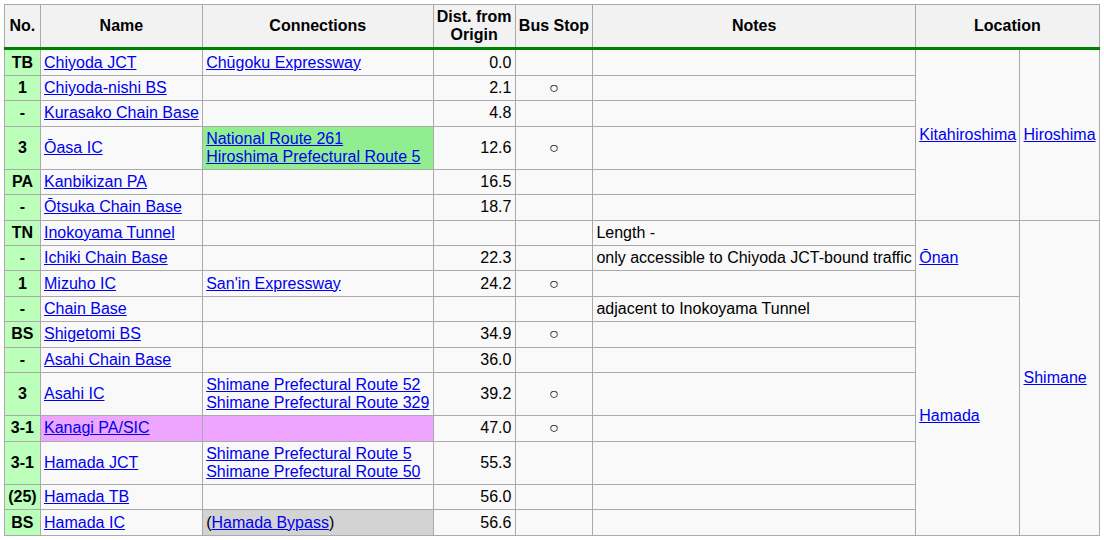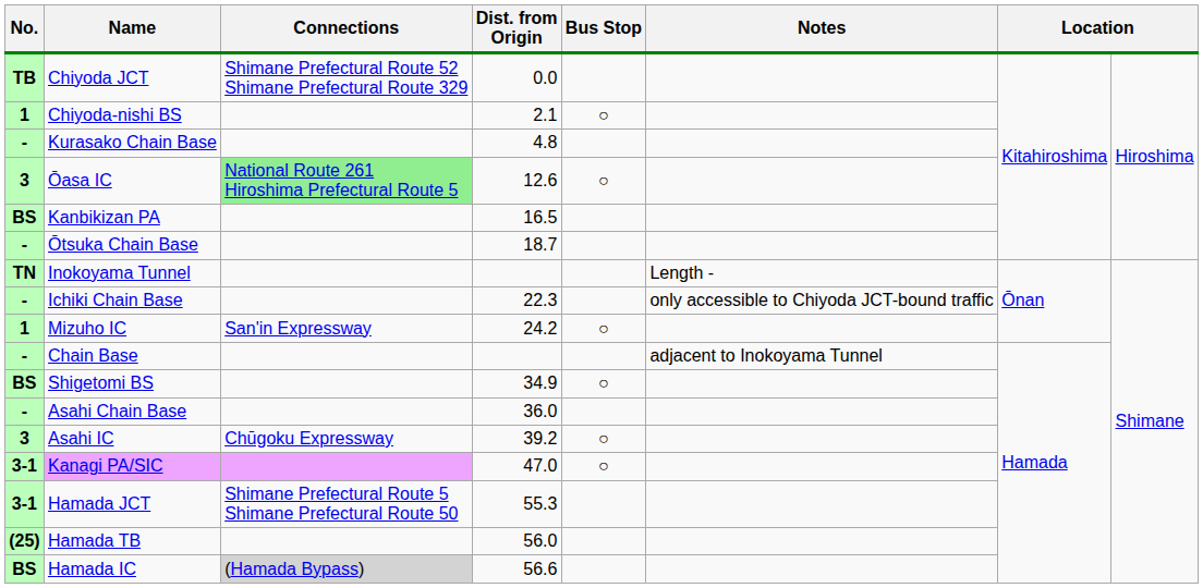 <table table class="wikitable">
 <tr>
 <th style="border-bottom:3px solid green;">No.</th>
 <th style="border-bottom:3px solid green;">Name</th>
 <th style="border-bottom:3px solid green;">Connections</th>
 <th style="border-bottom:3px solid green;">Dist. from<br>Origin</th>
 <th style="border-bottom:3px solid green;">Bus Stop</th>
 <th style="border-bottom:3px solid green;">Notes</th>
 <th colspan="2" style="border-bottom:3px solid green;">Location</th>
 </tr>
 <tr>
 <th style="background:#bfb;">TB</th>
 <td><a href='#'>Chiyoda JCT</a></td>
-<td> <a href='#'>Chūgoku Expressway</a></td>
+<td><a href='#'>Shimane Prefectural Route 52</a><br><a href='#'>Shimane Prefectural Route 329</a></td>
 <td style="text-align:right;">0.0</td>
 <td style="text-align:center;"></td>
 <td></td>
 <td rowspan="7"><a href='#'>Kitahiroshima</a></td>
 <td rowspan="7" style="width:1em;"><a href='#'>Hiroshima</a></td>
 </tr>
 <tr>
 <th style="background-color:#BFB;">1</th>
 <td><a href='#'>Chiyoda-nishi BS</a></td>
 <td></td>
 <td style="text-align:right;">2.1</td>
 <td style="text-align:center;">○</td>
 <td></td>
 </tr>
 <tr>
 <th style="background-color:#BFB;">-</th>
 <td><a href='#'>Kurasako Chain Base</a></td>
 <td></td>
 <td style="text-align:right;">4.8</td>
 <td style="text-align:center;"></td>
 <td></td>
 </tr>
 <tr>
 <th style="background-color:#BFB;">3</th>
 <td><a href='#'>Ōasa IC</a></td>
 <td style="background: lightgreen;"> <a href='#'>National Route 261</a><br><a href='#'>Hiroshima Prefectural Route 5</a></td>
 <td style="text-align:right;">12.6</td>
 <td style="text-align:center;">○</td>
 <td></td>
 </tr>
 <tr>
-<th style="background:#bfb;">PA</th>
+<th style="background:#bfb;">BS</th>
 <td><a href='#'>Kanbikizan PA</a></td>
 <td></td>
 <td style="text-align:right;">16.5</td>
 <td style="text-align:center;"></td>
 <td></td>
 </tr>
 <tr>
 <th style="background-color:#BFB;">-</th>
 <td><a href='#'>Ōtsuka Chain Base</a></td>
 <td></td>
 <td style="text-align:right;">18.7</td>
 <td style="text-align:center;"></td>
 <td></td>
 </tr>
 <tr>
 <th rowspan="2" style="background-color:#BFB;">TN</th>
 <td rowspan="2"><a href='#'>Inokoyama Tunnel</a></td>
 <td rowspan="2" style="text-align:center;"></td>
 <td rowspan="2"></td>
 <td rowspan="2"></td>
 <td rowspan="2">Length - </td>
 </tr>
 <tr>
 <td rowspan="3"><a href='#'>Ōnan</a></td>
 <td rowspan="11" style="width:1em;"><a href='#'>Shimane</a></td>
 </tr>
 <tr>
 <th style="background-color:#BFB;">-</th>
 <td><a href='#'>Ichiki Chain Base</a></td>
 <td></td>
 <td style="text-align:right;">22.3</td>
 <td style="text-align:center;"></td>
 <td>only accessible to Chiyoda JCT-bound traffic</td>
 </tr>
 <tr>
 <th style="background-color:#BFB;">1</th>
 <td><a href='#'>Mizuho IC</a></td>
 <td> <a href='#'>San'in Expressway</a></td>
 <td style="text-align:right;">24.2</td>
 <td style="text-align:center;">○</td>
 <td></td>
 </tr>
 <tr>
 <th style="background-color:#BFB;">-</th>
 <td><a href='#'>Chain Base</a></td>
 <td></td>
 <td style="text-align:right;"></td>
 <td style="text-align:center;"></td>
 <td>adjacent to Inokoyama Tunnel</td>
 <td rowspan="8"><a href='#'>Hamada</a></td>
 </tr>
 <tr>
 <th style="background:#bfb;">BS</th>
 <td><a href='#'>Shigetomi BS</a></td>
 <td></td>
 <td style="text-align:right;">34.9</td>
 <td style="text-align:center;">○</td>
 <td></td>
 </tr>
 <tr>
 <th style="background-color:#BFB;">-</th>
 <td><a href='#'>Asahi Chain Base</a></td>
 <td></td>
 <td style="text-align:right;">36.0</td>
 <td style="text-align:center;"></td>
 <td></td>
 </tr>
 <tr>
 <th style="background-color:#BFB;">3</th>
 <td><a href='#'>Asahi IC</a></td>
-<td><a href='#'>Shimane Prefectural Route 52</a><br><a href='#'>Shimane Prefectural Route 329</a></td>
+<td> <a href='#'>Chūgoku Expressway</a></td>
 <td style="text-align:right;">39.2</td>
 <td style="text-align:center;">○</td>
 <td></td>
 </tr>
 <tr>
 <th style="background:#bfb;">3-1</th>
 <td style="background-color:#eda5ff;"><a href='#'>Kanagi PA/SIC</a></td>
 <td style="background-color:#eda5ff;"></td>
 <td style="text-align:right;">47.0</td>
 <td style="text-align:center;">○</td>
 <td></td>
 </tr>
 <tr>
 <th style="background:#bfb;">3-1</th>
 <td><a href='#'>Hamada JCT</a></td>
 <td><a href='#'>Shimane Prefectural Route 5</a><br><a href='#'>Shimane Prefectural Route 50</a></td>
 <td style="text-align:right;">55.3</td>
 <td style="text-align:center;"></td>
 <td></td>
 </tr>
 <tr>
 <th style="background:#bfb;">(25)</th>
 <td><a href='#'>Hamada TB</a></td>
 <td></td>
 <td style="text-align:right;">56.0</td>
 <td style="text-align:center;"></td>
 <td></td>
 </tr>
 <tr>
 <th style="background:#bfb;">BS</th>
 <td><a href='#'>Hamada IC</a></td>
 <td style="background: lightgrey;"> (<a href='#'>Hamada Bypass</a>)</td>
 <td style="text-align:right;">56.6</td>
 <td style="text-align:center;"></td>
 <td></td>
 </tr>
 <tr>
 </tr>
 </table>
